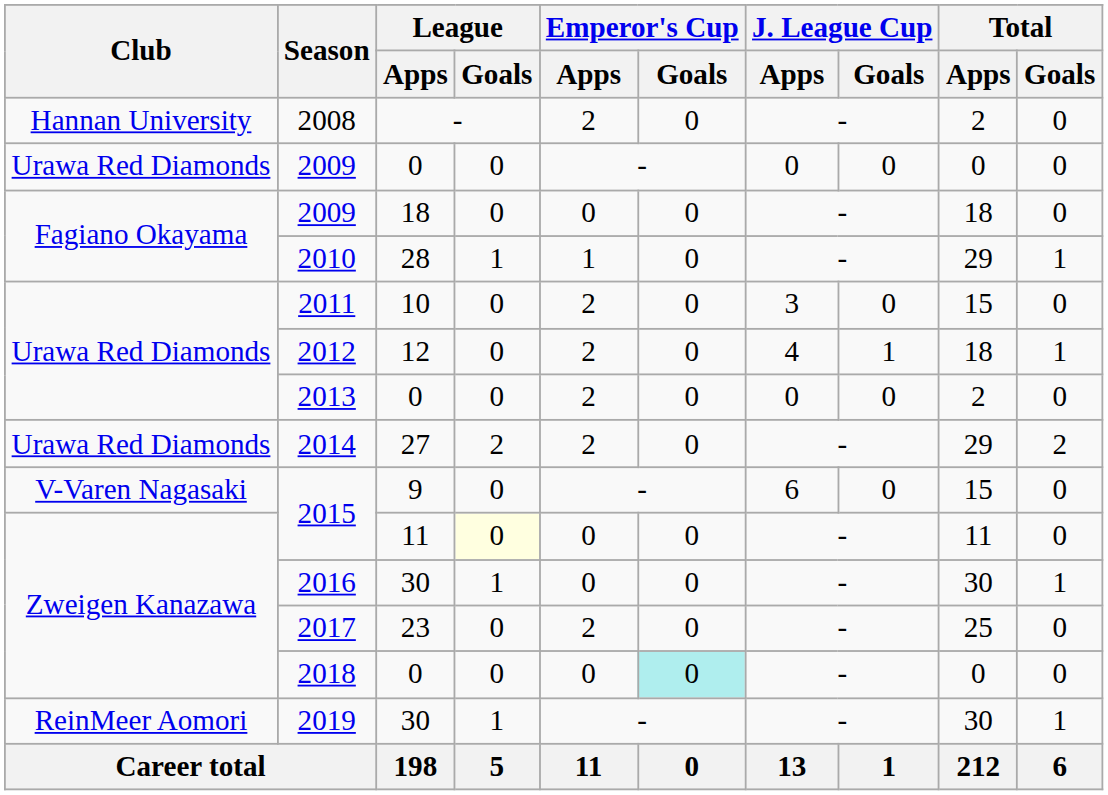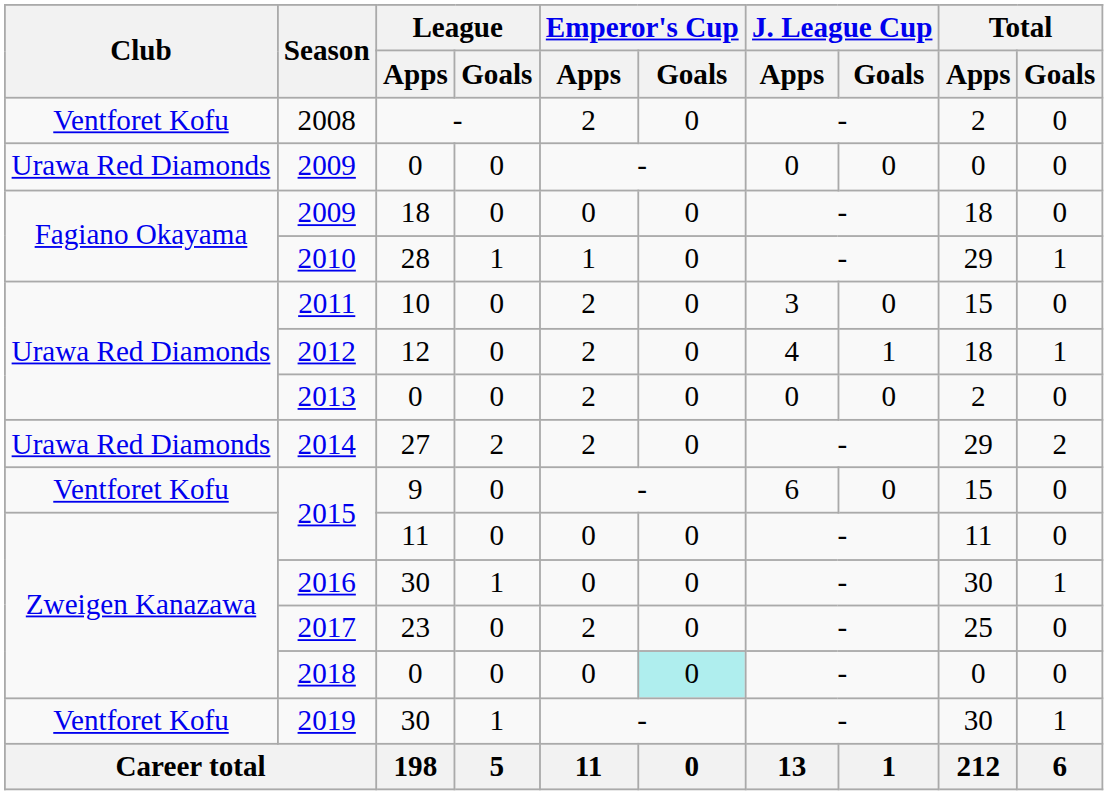 <table class="wikitable" style="text-align:center;">
 <tr>
 <th rowspan="2">Club</th>
 <th rowspan="2">Season</th>
 <th colspan="2">League</th>
 <th colspan="2"><a href='#'>Emperor's Cup</a></th>
 <th colspan="2"><a href='#'>J. League Cup</a></th>
 <th colspan="2">Total</th>
 </tr>
 <tr>
 <th>Apps</th>
 <th>Goals</th>
 <th>Apps</th>
 <th>Goals</th>
 <th>Apps</th>
 <th>Goals</th>
 <th>Apps</th>
 <th>Goals</th>
 </tr>
 <tr>
-<td><a href='#'>Hannan University</a></td>
+<td><a href='#'>Ventforet Kofu</a></td>
 <td>2008</td>
 <td colspan="2">-</td>
 <td>2</td>
 <td>0</td>
 <td colspan="2">-</td>
 <td>2</td>
 <td>0</td>
 </tr>
 <tr>
 <td><a href='#'>Urawa Red Diamonds</a></td>
 <td><a href='#'>2009</a></td>
 <td>0</td>
 <td>0</td>
 <td colspan="2">-</td>
 <td>0</td>
 <td>0</td>
 <td>0</td>
 <td>0</td>
 </tr>
 <tr>
 <td rowspan="2"><a href='#'>Fagiano Okayama</a></td>
 <td><a href='#'>2009</a></td>
 <td>18</td>
 <td>0</td>
 <td>0</td>
 <td>0</td>
 <td colspan="2">-</td>
 <td>18</td>
 <td>0</td>
 </tr>
 <tr>
 <td><a href='#'>2010</a></td>
 <td>28</td>
 <td>1</td>
 <td>1</td>
 <td>0</td>
 <td colspan="2">-</td>
 <td>29</td>
 <td>1</td>
 </tr>
 <tr>
 <td rowspan="3"><a href='#'>Urawa Red Diamonds</a></td>
 <td><a href='#'>2011</a></td>
 <td>10</td>
 <td>0</td>
 <td>2</td>
 <td>0</td>
 <td>3</td>
 <td>0</td>
 <td>15</td>
 <td>0</td>
 </tr>
 <tr>
 <td><a href='#'>2012</a></td>
 <td>12</td>
 <td>0</td>
 <td>2</td>
 <td>0</td>
 <td>4</td>
 <td>1</td>
 <td>18</td>
 <td>1</td>
 </tr>
 <tr>
 <td><a href='#'>2013</a></td>
 <td>0</td>
 <td>0</td>
 <td>2</td>
 <td>0</td>
 <td>0</td>
 <td>0</td>
 <td>2</td>
 <td>0</td>
 </tr>
 <tr>
 <td><a href='#'>Urawa Red Diamonds</a></td>
 <td><a href='#'>2014</a></td>
 <td>27</td>
 <td>2</td>
 <td>2</td>
 <td>0</td>
 <td colspan="2">-</td>
 <td>29</td>
 <td>2</td>
 </tr>
 <tr>
-<td><a href='#'>V-Varen Nagasaki</a></td>
+<td><a href='#'>Ventforet Kofu</a></td>
 <td rowspan="2"><a href='#'>2015</a></td>
 <td>9</td>
 <td>0</td>
 <td colspan="2">-</td>
 <td>6</td>
 <td>0</td>
 <td>15</td>
 <td>0</td>
 </tr>
 <tr>
 <td rowspan="4"><a href='#'>Zweigen Kanazawa</a></td>
 <td>11</td>
-<td style="background: lightyellow;">0</td>
+<td>0</td>
 <td>0</td>
 <td>0</td>
 <td colspan="2">-</td>
 <td>11</td>
 <td>0</td>
 </tr>
 <tr>
 <td><a href='#'>2016</a></td>
 <td>30</td>
 <td>1</td>
 <td>0</td>
 <td>0</td>
 <td colspan="2">-</td>
 <td>30</td>
 <td>1</td>
 </tr>
 <tr>
 <td><a href='#'>2017</a></td>
 <td>23</td>
 <td>0</td>
 <td>2</td>
 <td>0</td>
 <td colspan="2">-</td>
 <td>25</td>
 <td>0</td>
 </tr>
 <tr>
 <td><a href='#'>2018</a></td>
 <td>0</td>
 <td>0</td>
 <td>0</td>
 <td style="background: paleturquoise;">0</td>
 <td colspan="2">-</td>
 <td>0</td>
 <td>0</td>
 </tr>
 <tr>
-<td><a href='#'>ReinMeer Aomori</a></td>
+<td><a href='#'>Ventforet Kofu</a></td>
 <td><a href='#'>2019</a></td>
 <td>30</td>
 <td>1</td>
 <td colspan="2">-</td>
 <td colspan="2">-</td>
 <td>30</td>
 <td>1</td>
 </tr>
 <tr>
 <th colspan="2">Career total</th>
 <th>198</th>
 <th>5</th>
 <th>11</th>
 <th>0</th>
 <th>13</th>
 <th>1</th>
 <th>212</th>
 <th>6</th>
 </tr>
 </table>
